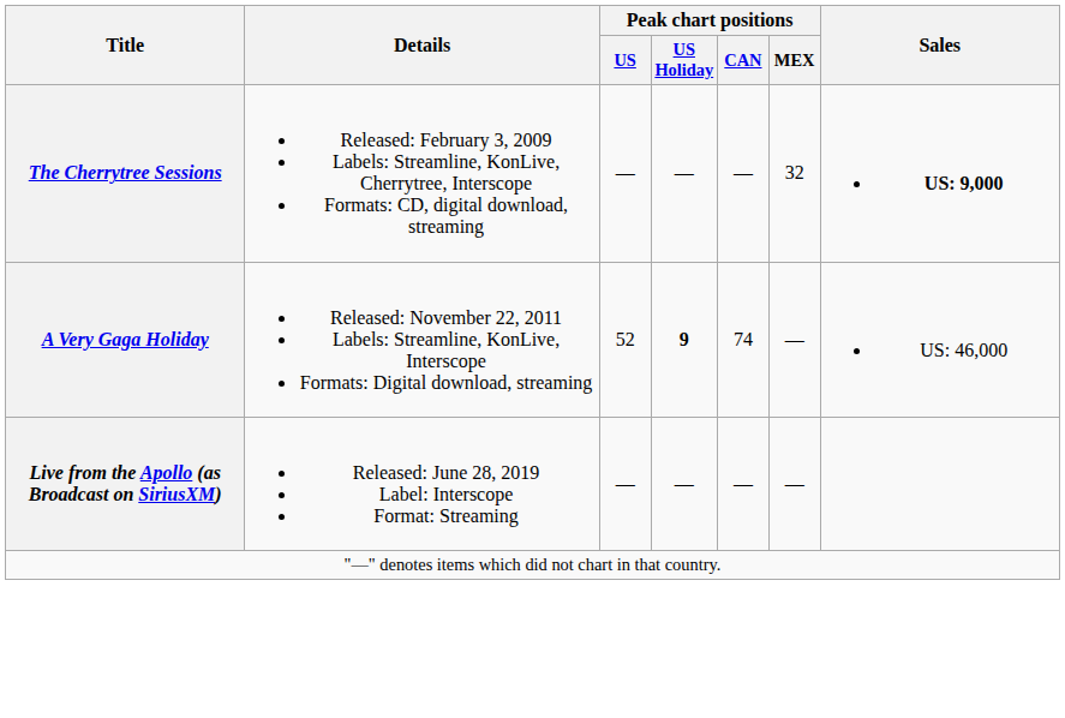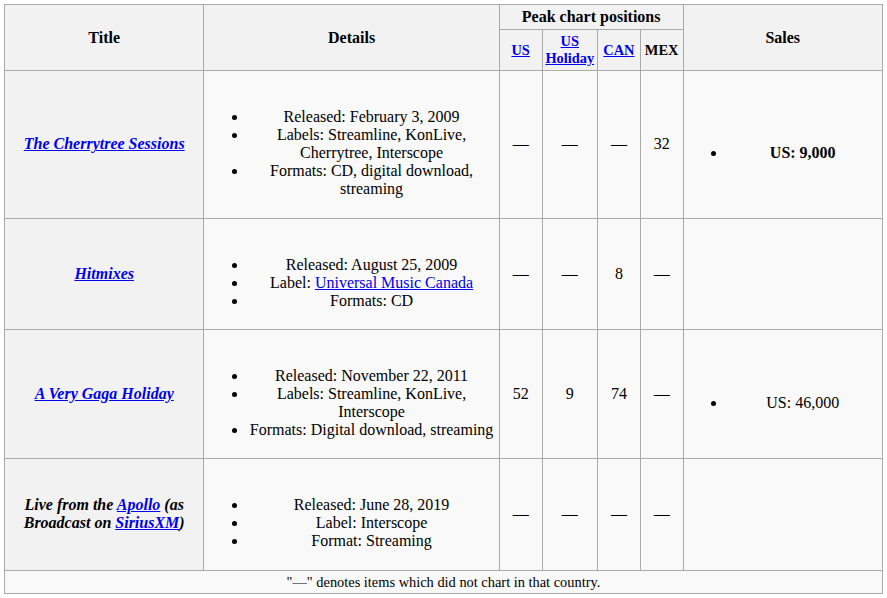 <table class="wikitable plainrowheaders" style="text-align:center;">
 <tr>
 <th scope="col" rowspan="2" style="width:12em;">Title</th>
 <th scope="col" rowspan="2" style="width:18em;">Details</th>
 <th scope="col" colspan="4">Peak chart positions</th>
 <th scope="col" rowspan="2" style="width:12em;">Sales</th>
 </tr>
 <tr>
 <th scope="col" style="width:2.5em;font-size:90%;"><a href='#'>US</a><br></th>
 <th scope="col" style="width:2.5em;font-size:90%;"><a href='#'>US<br>Holiday</a><br></th>
 <th scope="col" style="width:2.5em;font-size:90%;"><a href='#'>CAN</a><br></th>
 <th scope="col" style="width:2.5em;font-size:90%;">MEX<br></th>
 </tr>
 <tr>
 <th scope="row"><em><a href='#'>The Cherrytree Sessions</a></em></th>
 <td><br><ul><li>Released: February 3, 2009</li><li>Labels: Streamline, KonLive, Cherrytree, Interscope</li><li>Formats: CD, digital download, streaming</li></ul></td>
 <td>—</td>
 <td>—</td>
 <td>—</td>
 <td>32</td>
 <td><strong><br><ul><li>US: 9,000</li></ul></strong></td>
 </tr>
 <tr>
+<th scope="row"><em><a href='#'>Hitmixes</a></em></th>
+<td><br><ul><li>Released: August 25, 2009</li><li>Label: <a href='#'>Universal Music Canada</a></li><li>Formats: CD</li></ul></td>
+<td>—</td>
+<td>—</td>
+<td>8</td>
+<td>—</td>
+<td></td>
+</tr>
+<tr>
 <th scope="row"><em><a href='#'>A Very Gaga Holiday</a></em></th>
 <td><br><ul><li>Released: November 22, 2011</li><li>Labels: Streamline, KonLive, Interscope</li><li>Formats: Digital download, streaming</li></ul></td>
 <td>52</td>
-<td><strong>9</strong></td>
+<td>9</td>
 <td>74</td>
 <td>—</td>
 <td><br><ul><li>US: 46,000</li></ul></td>
 </tr>
 <tr>
 <th scope="row"><em>Live from the <a href='#'>Apollo</a> (as Broadcast on <a href='#'>SiriusXM</a>)</em></th>
 <td><br><ul><li>Released: June 28, 2019</li><li>Label: Interscope</li><li>Format: Streaming</li></ul></td>
 <td>—</td>
 <td>—</td>
 <td>—</td>
 <td>—</td>
 <td></td>
 </tr>
 <tr>
 <td colspan="7" style="font-size:90%;">"—" denotes items which did not chart in that country.</td>
 </tr>
 </table>
